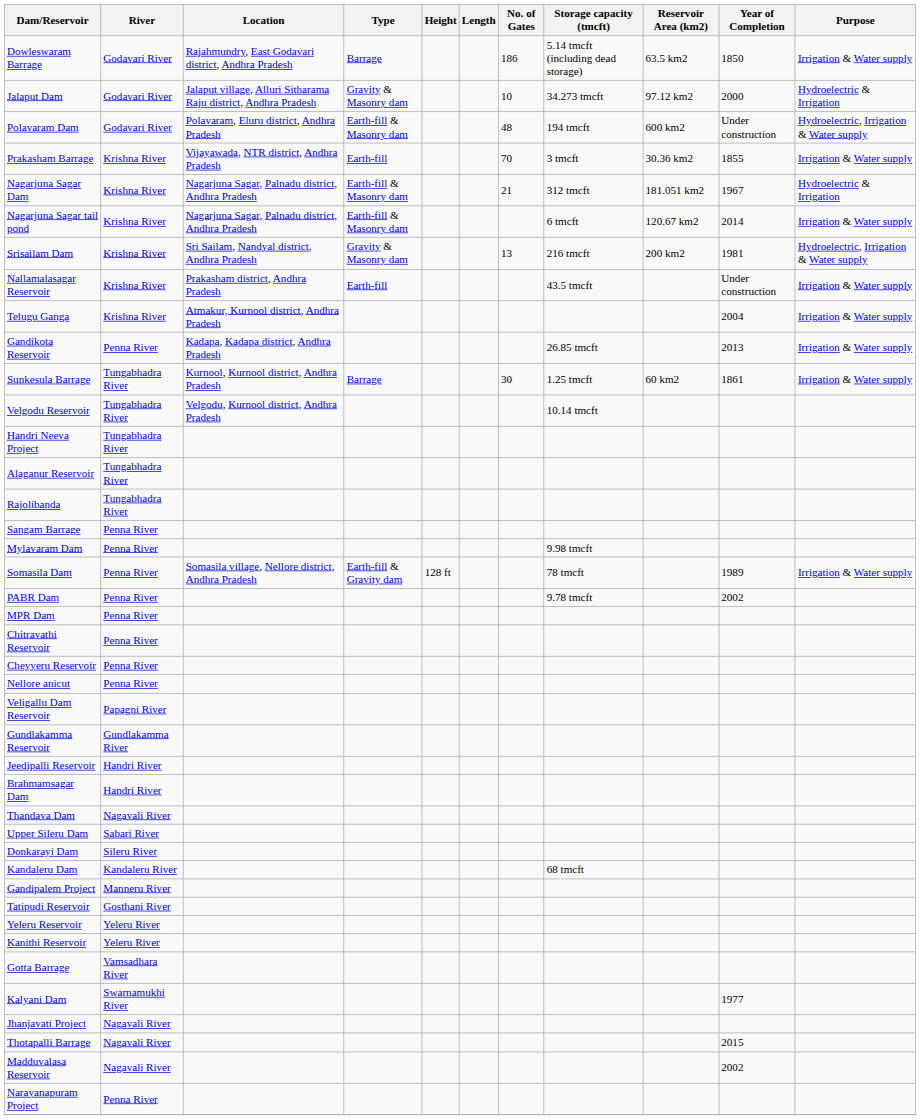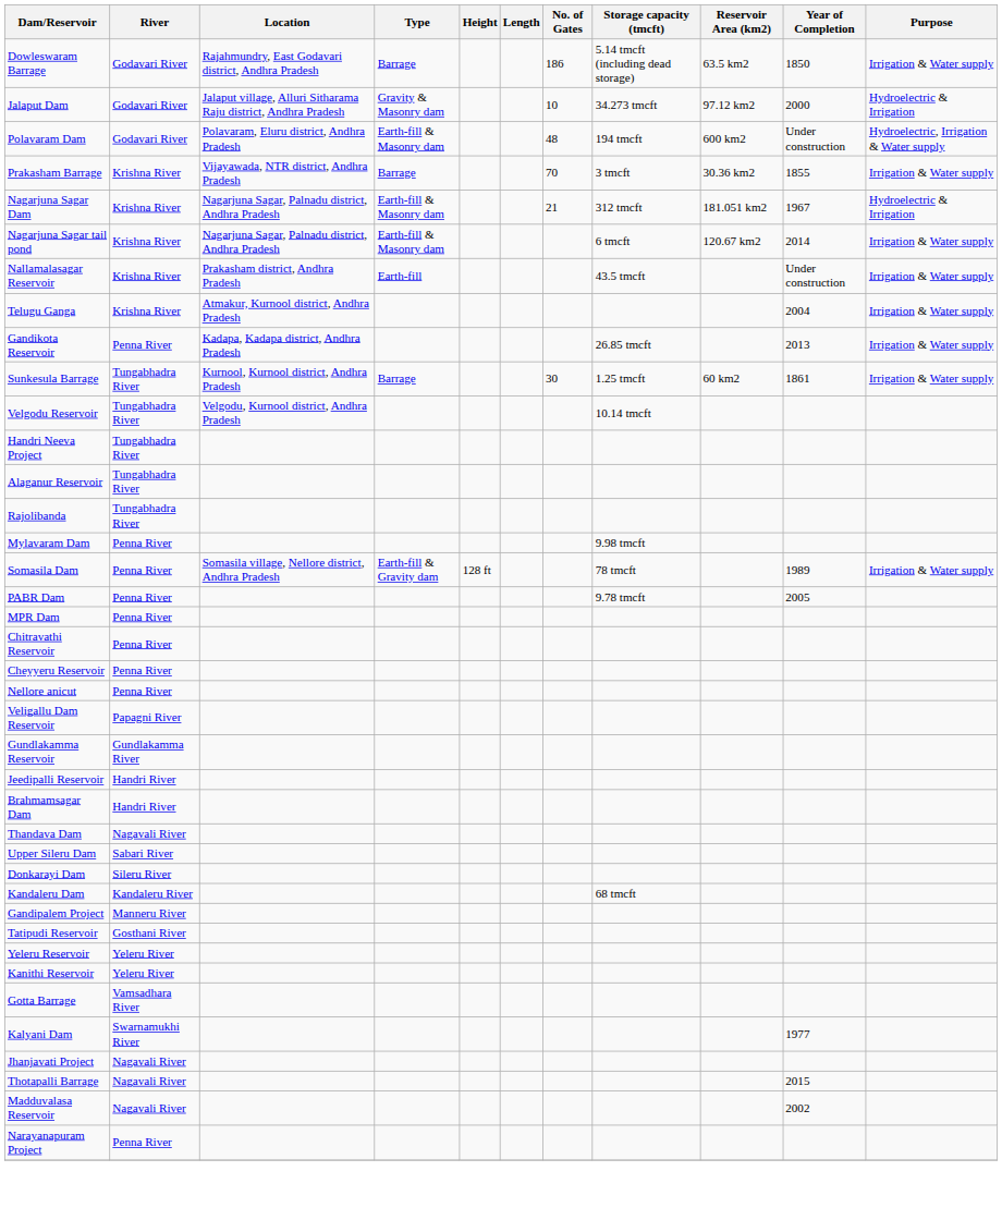 <table class="wikitable sortable" style="font-size: 95%;">
 <tr>
 <th>Dam/Reservoir</th>
 <th>River</th>
 <th>Location</th>
 <th>Type</th>
 <th>Height</th>
 <th>Length</th>
 <th>No. of Gates</th>
 <th>Storage capacity (tmcft)</th>
 <th>Reservoir Area (km2)</th>
 <th>Year of Completion</th>
 <th>Purpose</th>
 </tr>
 <tr>
 <td><a href='#'>Dowleswaram Barrage</a></td>
 <td><a href='#'>Godavari River</a></td>
 <td><a href='#'>Rajahmundry</a>, <a href='#'>East Godavari district</a>, <a href='#'>Andhra Pradesh</a></td>
 <td><a href='#'>Barrage</a></td>
 <td></td>
 <td></td>
 <td>186</td>
 <td>5.14 tmcft (including dead storage)</td>
 <td>63.5 km2</td>
 <td>1850</td>
 <td><a href='#'>Irrigation</a> & <a href='#'>Water supply</a></td>
 </tr>
 <tr>
 <td><a href='#'>Jalaput Dam</a></td>
 <td><a href='#'>Godavari River</a></td>
 <td><a href='#'>Jalaput village</a>, <a href='#'>Alluri Sitharama Raju district</a>, <a href='#'>Andhra Pradesh</a></td>
 <td><a href='#'>Gravity</a> & <a href='#'>Masonry dam</a></td>
 <td></td>
 <td></td>
 <td>10</td>
 <td>34.273 tmcft</td>
 <td>97.12 km2</td>
 <td>2000</td>
 <td><a href='#'>Hydroelectric</a> & <a href='#'>Irrigation</a></td>
 </tr>
 <tr>
 <td><a href='#'>Polavaram Dam</a></td>
 <td><a href='#'>Godavari River</a></td>
 <td><a href='#'>Polavaram</a>, <a href='#'>Eluru district</a>, <a href='#'>Andhra Pradesh</a></td>
 <td><a href='#'>Earth-fill</a> & <a href='#'>Masonry dam</a></td>
 <td></td>
 <td></td>
 <td>48</td>
 <td>194 tmcft</td>
 <td>600 km2</td>
 <td>Under construction</td>
 <td><a href='#'>Hydroelectric</a>, <a href='#'>Irrigation</a> & <a href='#'>Water supply</a></td>
 </tr>
 <tr>
 <td><a href='#'>Prakasham Barrage</a></td>
 <td><a href='#'>Krishna River</a></td>
 <td><a href='#'>Vijayawada</a>, <a href='#'>NTR district</a>, <a href='#'>Andhra Pradesh</a></td>
-<td><a href='#'>Earth-fill</a></td>
+<td><a href='#'>Barrage</a></td>
 <td></td>
 <td></td>
 <td>70</td>
 <td>3 tmcft</td>
 <td>30.36 km2</td>
 <td>1855</td>
 <td><a href='#'>Irrigation</a> & <a href='#'>Water supply</a></td>
 </tr>
 <tr>
 <td><a href='#'>Nagarjuna Sagar Dam</a></td>
 <td><a href='#'>Krishna River</a></td>
 <td><a href='#'>Nagarjuna Sagar</a>, <a href='#'>Palnadu district</a>, <a href='#'>Andhra Pradesh</a></td>
 <td><a href='#'>Earth-fill</a> & <a href='#'>Masonry dam</a></td>
 <td></td>
 <td></td>
 <td>21</td>
 <td>312 tmcft</td>
 <td>181.051 km2</td>
 <td>1967</td>
 <td><a href='#'>Hydroelectric</a> & <a href='#'>Irrigation</a></td>
 </tr>
 <tr>
 <td><a href='#'>Nagarjuna Sagar tail pond</a></td>
 <td><a href='#'>Krishna River</a></td>
 <td><a href='#'>Nagarjuna Sagar</a>, <a href='#'>Palnadu district</a>, <a href='#'>Andhra Pradesh</a></td>
 <td><a href='#'>Earth-fill</a> & <a href='#'>Masonry dam</a></td>
 <td></td>
 <td></td>
 <td></td>
 <td>6 tmcft</td>
 <td>120.67 km2</td>
 <td>2014</td>
 <td><a href='#'>Irrigation</a> & <a href='#'>Water supply</a></td>
-</tr>
-<tr>
-<td><a href='#'>Srisailam Dam</a></td>
-<td><a href='#'>Krishna River</a></td>
-<td><a href='#'>Sri Sailam</a>, <a href='#'>Nandyal district</a>, <a href='#'>Andhra Pradesh</a></td>
-<td><a href='#'>Gravity</a> & <a href='#'>Masonry dam</a></td>
-<td></td>
-<td></td>
-<td>13</td>
-<td>216 tmcft</td>
-<td>200 km2</td>
-<td>1981</td>
-<td><a href='#'>Hydroelectric</a>, <a href='#'>Irrigation</a> & <a href='#'>Water supply</a></td>
 </tr>
 <tr>
 <td><a href='#'>Nallamalasagar Reservoir</a></td>
 <td><a href='#'>Krishna River</a></td>
 <td><a href='#'>Prakasham district</a>, <a href='#'>Andhra Pradesh</a></td>
 <td><a href='#'>Earth-fill</a></td>
 <td></td>
 <td></td>
 <td></td>
 <td>43.5 tmcft</td>
 <td></td>
 <td>Under construction</td>
 <td><a href='#'>Irrigation</a> & <a href='#'>Water supply</a></td>
 </tr>
 <tr>
 <td><a href='#'>Telugu Ganga</a></td>
 <td><a href='#'>Krishna River</a></td>
 <td><a href='#'>Atmakur, Kurnool district</a>, <a href='#'>Andhra Pradesh</a></td>
 <td></td>
 <td></td>
 <td></td>
 <td></td>
 <td></td>
 <td></td>
 <td>2004</td>
 <td><a href='#'>Irrigation</a> & <a href='#'>Water supply</a></td>
 </tr>
 <tr>
 <td><a href='#'>Gandikota Reservoir</a></td>
 <td><a href='#'>Penna River</a></td>
 <td><a href='#'>Kadapa</a>, <a href='#'>Kadapa district</a>, <a href='#'>Andhra Pradesh</a></td>
 <td></td>
 <td></td>
 <td></td>
 <td></td>
 <td>26.85 tmcft</td>
 <td></td>
 <td>2013</td>
 <td><a href='#'>Irrigation</a> & <a href='#'>Water supply</a></td>
 </tr>
 <tr>
 <td><a href='#'>Sunkesula Barrage</a></td>
 <td><a href='#'>Tungabhadra River</a></td>
 <td><a href='#'>Kurnool</a>, <a href='#'>Kurnool district</a>, <a href='#'>Andhra Pradesh</a></td>
 <td><a href='#'>Barrage</a></td>
 <td></td>
 <td></td>
 <td>30</td>
 <td>1.25 tmcft</td>
 <td>60 km2</td>
 <td>1861</td>
 <td><a href='#'>Irrigation</a> & <a href='#'>Water supply</a></td>
 </tr>
 <tr>
 <td><a href='#'>Velgodu Reservoir</a></td>
 <td><a href='#'>Tungabhadra River</a></td>
 <td><a href='#'>Velgodu</a>, <a href='#'>Kurnool district</a>, <a href='#'>Andhra Pradesh</a></td>
 <td></td>
 <td></td>
 <td></td>
 <td></td>
 <td>10.14 tmcft</td>
 <td></td>
 <td></td>
 <td></td>
 </tr>
 <tr>
 <td><a href='#'>Handri Neeva Project</a></td>
 <td><a href='#'>Tungabhadra River</a></td>
 <td></td>
 <td></td>
 <td></td>
 <td></td>
 <td></td>
 <td></td>
 <td></td>
 <td></td>
 <td></td>
 </tr>
 <tr>
 <td><a href='#'>Alaganur Reservoir</a></td>
 <td><a href='#'>Tungabhadra River</a></td>
 <td></td>
 <td></td>
 <td></td>
 <td></td>
 <td></td>
 <td></td>
 <td></td>
 <td></td>
 <td></td>
 </tr>
 <tr>
 <td><a href='#'>Rajolibanda</a></td>
 <td><a href='#'>Tungabhadra River</a></td>
 <td></td>
 <td></td>
 <td></td>
 <td></td>
 <td></td>
 <td></td>
 <td></td>
 <td></td>
 <td></td>
 </tr>
 <tr>
-<td><a href='#'>Sangam Barrage</a></td>
-<td><a href='#'>Penna River</a></td>
-<td></td>
-<td></td>
-<td></td>
-<td></td>
-<td></td>
-<td></td>
-<td></td>
-<td></td>
-<td></td>
-</tr>
-<tr>
 <td><a href='#'>Mylavaram Dam</a></td>
 <td><a href='#'>Penna River</a></td>
 <td></td>
 <td></td>
 <td></td>
 <td></td>
 <td></td>
 <td>9.98 tmcft</td>
 <td></td>
 <td></td>
 <td></td>
 </tr>
 <tr>
 <td><a href='#'>Somasila Dam</a></td>
 <td><a href='#'>Penna River</a></td>
 <td><a href='#'>Somasila village</a>, <a href='#'>Nellore district</a>, <a href='#'>Andhra Pradesh</a></td>
 <td><a href='#'>Earth-fill</a> & <a href='#'>Gravity dam</a></td>
 <td>128 ft</td>
 <td></td>
 <td></td>
 <td>78 tmcft</td>
 <td></td>
 <td>1989</td>
 <td><a href='#'>Irrigation</a> & <a href='#'>Water supply</a></td>
 </tr>
 <tr>
 <td><a href='#'>PABR Dam</a></td>
 <td><a href='#'>Penna River</a></td>
 <td></td>
 <td></td>
 <td></td>
 <td></td>
 <td></td>
 <td>9.78 tmcft</td>
 <td></td>
-<td>2002</td>
+<td>2005</td>
 <td></td>
 </tr>
 <tr>
 <td><a href='#'>MPR Dam</a></td>
 <td><a href='#'>Penna River</a></td>
 <td></td>
 <td></td>
 <td></td>
 <td></td>
 <td></td>
 <td></td>
 <td></td>
 <td></td>
 <td></td>
 </tr>
 <tr>
 <td><a href='#'>Chitravathi Reservoir</a></td>
 <td><a href='#'>Penna River</a></td>
 <td></td>
 <td></td>
 <td></td>
 <td></td>
 <td></td>
 <td></td>
 <td></td>
 <td></td>
 <td></td>
 </tr>
 <tr>
 <td><a href='#'>Cheyyeru Reservoir</a></td>
 <td><a href='#'>Penna River</a></td>
 <td></td>
 <td></td>
 <td></td>
 <td></td>
 <td></td>
 <td></td>
 <td></td>
 <td></td>
 <td></td>
 </tr>
 <tr>
 <td><a href='#'>Nellore anicut</a></td>
 <td><a href='#'>Penna River</a></td>
 <td></td>
 <td></td>
 <td></td>
 <td></td>
 <td></td>
 <td></td>
 <td></td>
 <td></td>
 <td></td>
 </tr>
 <tr>
 <td><a href='#'>Veligallu Dam Reservoir</a></td>
 <td><a href='#'>Papagni River</a></td>
 <td></td>
 <td></td>
 <td></td>
 <td></td>
 <td></td>
 <td></td>
 <td></td>
 <td></td>
 <td></td>
 </tr>
 <tr>
 <td><a href='#'>Gundlakamma Reservoir</a></td>
 <td><a href='#'>Gundlakamma River</a></td>
 <td></td>
 <td></td>
 <td></td>
 <td></td>
 <td></td>
 <td></td>
 <td></td>
 <td></td>
 <td></td>
 </tr>
 <tr>
 <td><a href='#'>Jeedipalli Reservoir</a></td>
 <td><a href='#'>Handri River</a></td>
 <td></td>
 <td></td>
 <td></td>
 <td></td>
 <td></td>
 <td></td>
 <td></td>
 <td></td>
 <td></td>
 </tr>
 <tr>
 <td><a href='#'>Brahmamsagar Dam</a></td>
 <td><a href='#'>Handri River</a></td>
 <td></td>
 <td></td>
 <td></td>
 <td></td>
 <td></td>
 <td></td>
 <td></td>
 <td></td>
 <td></td>
 </tr>
 <tr>
 <td><a href='#'>Thandava Dam</a></td>
 <td><a href='#'>Nagavali River</a></td>
 <td></td>
 <td></td>
 <td></td>
 <td></td>
 <td></td>
 <td></td>
 <td></td>
 <td></td>
 <td></td>
 </tr>
 <tr>
 <td><a href='#'>Upper Sileru Dam</a></td>
 <td><a href='#'>Sabari River</a></td>
 <td></td>
 <td></td>
 <td></td>
 <td></td>
 <td></td>
 <td></td>
 <td></td>
 <td></td>
 <td></td>
 </tr>
 <tr>
 <td><a href='#'>Donkarayi Dam</a></td>
 <td><a href='#'>Sileru River</a></td>
 <td></td>
 <td></td>
 <td></td>
 <td></td>
 <td></td>
 <td></td>
 <td></td>
 <td></td>
 <td></td>
 </tr>
 <tr>
 <td><a href='#'>Kandaleru Dam</a></td>
 <td><a href='#'>Kandaleru River</a></td>
 <td></td>
 <td></td>
 <td></td>
 <td></td>
 <td></td>
 <td>68 tmcft</td>
 <td></td>
 <td></td>
 <td></td>
 </tr>
 <tr>
 <td><a href='#'>Gandipalem Project</a></td>
 <td><a href='#'>Manneru River</a></td>
 <td></td>
 <td></td>
 <td></td>
 <td></td>
 <td></td>
 <td></td>
 <td></td>
 <td></td>
 <td></td>
 </tr>
 <tr>
 <td><a href='#'>Tatipudi Reservoir</a></td>
 <td><a href='#'>Gosthani River</a></td>
 <td></td>
 <td></td>
 <td></td>
 <td></td>
 <td></td>
 <td></td>
 <td></td>
 <td></td>
 <td></td>
 </tr>
 <tr>
 <td><a href='#'>Yeleru Reservoir</a></td>
 <td><a href='#'>Yeleru River</a></td>
 <td></td>
 <td></td>
 <td></td>
 <td></td>
 <td></td>
 <td></td>
 <td></td>
 <td></td>
 <td></td>
 </tr>
 <tr>
 <td><a href='#'>Kanithi Reservoir</a></td>
 <td><a href='#'>Yeleru River</a></td>
 <td></td>
 <td></td>
 <td></td>
 <td></td>
 <td></td>
 <td></td>
 <td></td>
 <td></td>
 <td></td>
 </tr>
 <tr>
 <td><a href='#'>Gotta Barrage</a></td>
 <td><a href='#'>Vamsadhara River</a></td>
 <td></td>
 <td></td>
 <td></td>
 <td></td>
 <td></td>
 <td></td>
 <td></td>
 <td></td>
 <td></td>
 </tr>
 <tr>
 <td><a href='#'>Kalyani Dam</a></td>
 <td><a href='#'>Swarnamukhi River</a></td>
 <td></td>
 <td></td>
 <td></td>
 <td></td>
 <td></td>
 <td></td>
 <td></td>
 <td>1977</td>
 <td></td>
 </tr>
 <tr>
 <td><a href='#'>Jhanjavati Project</a></td>
 <td><a href='#'>Nagavali River</a></td>
 <td></td>
 <td></td>
 <td></td>
 <td></td>
 <td></td>
 <td></td>
 <td></td>
 <td></td>
 <td></td>
 </tr>
 <tr>
 <td><a href='#'>Thotapalli Barrage</a></td>
 <td><a href='#'>Nagavali River</a></td>
 <td></td>
 <td></td>
 <td></td>
 <td></td>
 <td></td>
 <td></td>
 <td></td>
 <td>2015</td>
 <td></td>
 </tr>
 <tr>
 <td><a href='#'>Madduvalasa Reservoir</a></td>
 <td><a href='#'>Nagavali River</a></td>
 <td></td>
 <td></td>
 <td></td>
 <td></td>
 <td></td>
 <td></td>
 <td></td>
 <td>2002</td>
 <td></td>
 </tr>
 <tr>
 <td><a href='#'>Narayanapuram Project</a></td>
 <td><a href='#'>Penna River</a></td>
 <td></td>
 <td></td>
 <td></td>
 <td></td>
 <td></td>
 <td></td>
 <td></td>
 <td></td>
 <td></td>
 </tr>
 <tr>
 </tr>
 </table>
